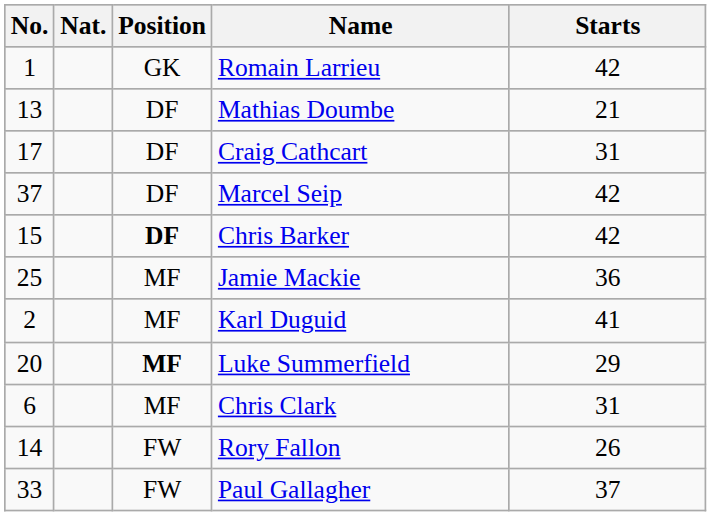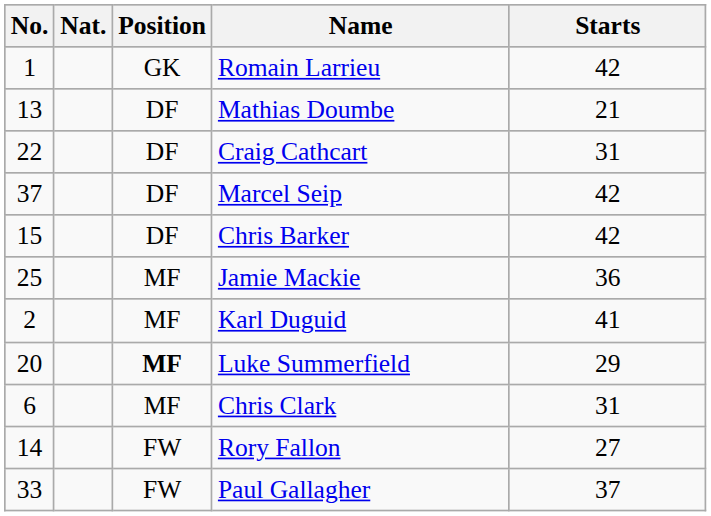 <table class="wikitable sortable" style="text-align:center; font-size:95%;">
 <tr>
 <th class="unsortable" style="width:20px;">No.</th>
 <th class="unsortable" style="width:24px;">Nat.</th>
 <th class="unsortable">Position</th>
 <th class="unsortable" style="width:170px;">Name</th>
 <th style="width:110px;">Starts</th>
 </tr>
 <tr>
 <td>1</td>
 <td></td>
 <td>GK</td>
 <td align=left><a href='#'>Romain Larrieu</a></td>
 <td>42</td>
 </tr>
 <tr>
 <td>13</td>
 <td></td>
 <td>DF</td>
 <td align=left><a href='#'>Mathias Doumbe</a></td>
 <td>21</td>
 </tr>
 <tr>
-<td>17</td>
+<td>22</td>
 <td></td>
 <td>DF</td>
 <td align=left><a href='#'>Craig Cathcart</a></td>
 <td>31</td>
 </tr>
 <tr>
 <td>37</td>
 <td></td>
 <td>DF</td>
 <td align=left><a href='#'>Marcel Seip</a></td>
 <td>42</td>
 </tr>
 <tr>
 <td>15</td>
 <td></td>
-<td><strong>DF</strong></td>
+<td>DF</td>
 <td align=left><a href='#'>Chris Barker</a></td>
 <td>42</td>
 </tr>
 <tr>
 <td>25</td>
 <td></td>
 <td>MF</td>
 <td align=left><a href='#'>Jamie Mackie</a></td>
 <td>36</td>
 </tr>
 <tr>
 <td>2</td>
 <td></td>
 <td>MF</td>
 <td align=left><a href='#'>Karl Duguid</a></td>
 <td>41</td>
 </tr>
 <tr>
 <td>20</td>
 <td></td>
 <td><strong>MF</strong></td>
 <td align=left><a href='#'>Luke Summerfield</a></td>
 <td>29</td>
 </tr>
 <tr>
 <td>6</td>
 <td></td>
 <td>MF</td>
 <td align=left><a href='#'>Chris Clark</a></td>
 <td>31</td>
 </tr>
 <tr>
 <td>14</td>
 <td></td>
 <td>FW</td>
 <td align=left><a href='#'>Rory Fallon</a></td>
-<td>26</td>
+<td>27</td>
 </tr>
 <tr>
 <td>33</td>
 <td></td>
 <td>FW</td>
 <td align=left><a href='#'>Paul Gallagher</a></td>
 <td>37</td>
 </tr>
 </table>
